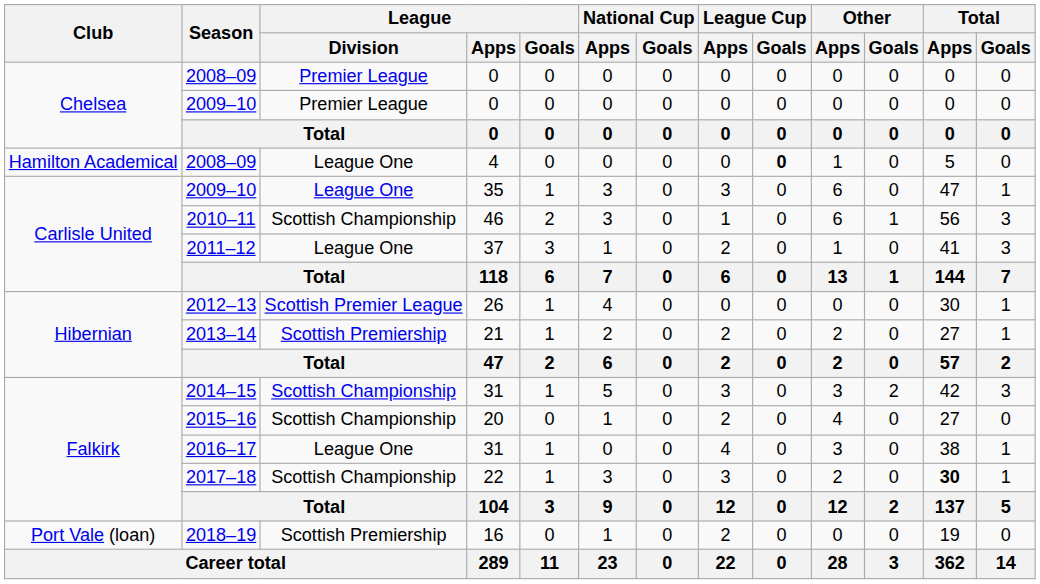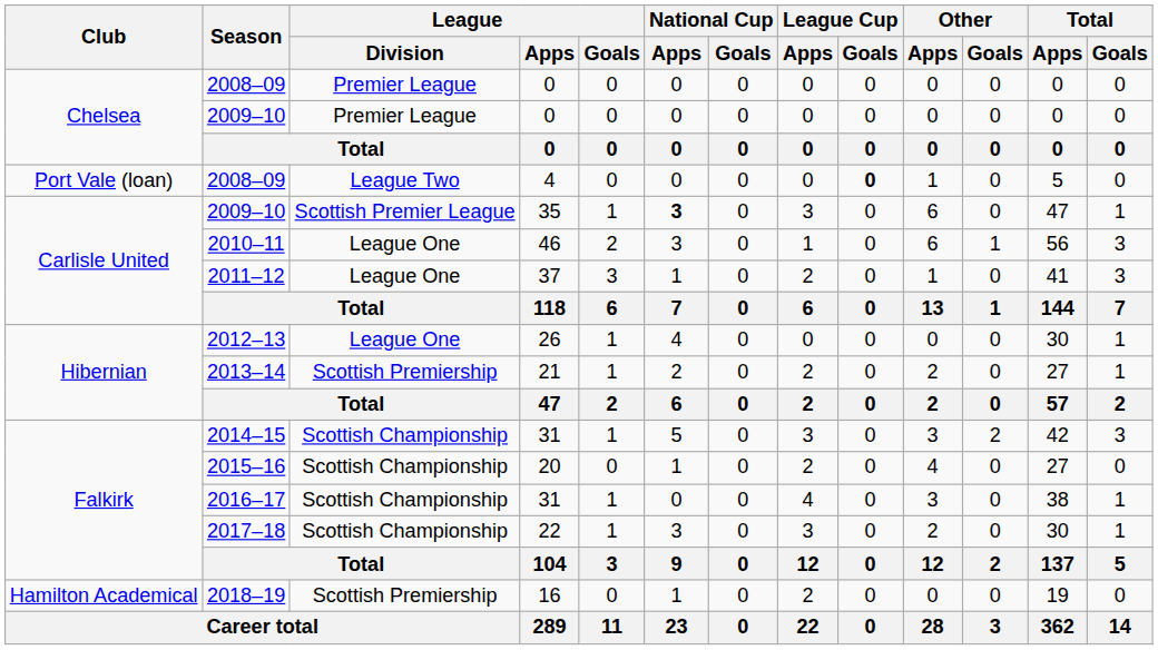 <table class="wikitable" style="text-align:center">
 <tr>
 <th rowspan="2">Club</th>
 <th rowspan="2">Season</th>
 <th colspan="3">League</th>
 <th colspan="2">National Cup</th>
 <th colspan="2">League Cup</th>
 <th colspan="2">Other</th>
 <th colspan="2">Total</th>
 </tr>
 <tr>
 <th>Division</th>
 <th>Apps</th>
 <th>Goals</th>
 <th>Apps</th>
 <th>Goals</th>
 <th>Apps</th>
 <th>Goals</th>
 <th>Apps</th>
 <th>Goals</th>
 <th>Apps</th>
 <th>Goals</th>
 </tr>
 <tr>
 <td rowspan="3"><a href='#'>Chelsea</a></td>
 <td><a href='#'>2008–09</a></td>
 <td><a href='#'>Premier League</a></td>
 <td>0</td>
 <td>0</td>
 <td>0</td>
 <td>0</td>
 <td>0</td>
 <td>0</td>
 <td>0</td>
 <td>0</td>
 <td>0</td>
 <td>0</td>
 </tr>
 <tr>
 <td><a href='#'>2009–10</a></td>
 <td>Premier League</td>
 <td>0</td>
 <td>0</td>
 <td>0</td>
 <td>0</td>
 <td>0</td>
 <td>0</td>
 <td>0</td>
 <td>0</td>
 <td>0</td>
 <td>0</td>
 </tr>
 <tr>
 <th colspan="2">Total</th>
 <th>0</th>
 <th>0</th>
 <th>0</th>
 <th>0</th>
 <th>0</th>
 <th>0</th>
 <th>0</th>
 <th>0</th>
 <th>0</th>
 <th>0</th>
 </tr>
 <tr>
-<td><a href='#'>Hamilton Academical</a></td>
+<td><a href='#'>Port Vale</a> (loan)</td>
 <td><a href='#'>2008–09</a></td>
-<td>League One</td>
+<td><a href='#'>League Two</a></td>
 <td>4</td>
 <td>0</td>
 <td>0</td>
 <td>0</td>
 <td>0</td>
 <td><strong>0</strong></td>
 <td>1</td>
 <td>0</td>
 <td>5</td>
 <td>0</td>
 </tr>
 <tr>
 <td rowspan="4"><a href='#'>Carlisle United</a></td>
 <td><a href='#'>2009–10</a></td>
-<td><a href='#'>League One</a></td>
+<td><a href='#'>Scottish Premier League</a></td>
 <td>35</td>
 <td>1</td>
-<td>3</td>
+<td><strong>3</strong></td>
 <td>0</td>
 <td>3</td>
 <td>0</td>
 <td>6</td>
 <td>0</td>
 <td>47</td>
 <td>1</td>
 </tr>
 <tr>
 <td><a href='#'>2010–11</a></td>
-<td>Scottish Championship</td>
+<td>League One</td>
 <td>46</td>
 <td>2</td>
 <td>3</td>
 <td>0</td>
 <td>1</td>
 <td>0</td>
 <td>6</td>
 <td>1</td>
 <td>56</td>
 <td>3</td>
 </tr>
 <tr>
 <td><a href='#'>2011–12</a></td>
 <td>League One</td>
 <td>37</td>
 <td>3</td>
 <td>1</td>
 <td>0</td>
 <td>2</td>
 <td>0</td>
 <td>1</td>
 <td>0</td>
 <td>41</td>
 <td>3</td>
 </tr>
 <tr>
 <th colspan="2">Total</th>
 <th>118</th>
 <th>6</th>
 <th>7</th>
 <th>0</th>
 <th>6</th>
 <th>0</th>
 <th>13</th>
 <th>1</th>
 <th>144</th>
 <th>7</th>
 </tr>
 <tr>
 <td rowspan="3"><a href='#'>Hibernian</a></td>
 <td><a href='#'>2012–13</a></td>
-<td><a href='#'>Scottish Premier League</a></td>
+<td><a href='#'>League One</a></td>
 <td>26</td>
 <td>1</td>
 <td>4</td>
 <td>0</td>
 <td>0</td>
 <td>0</td>
 <td>0</td>
 <td>0</td>
 <td>30</td>
 <td>1</td>
 </tr>
 <tr>
 <td><a href='#'>2013–14</a></td>
 <td><a href='#'>Scottish Premiership</a></td>
 <td>21</td>
 <td>1</td>
 <td>2</td>
 <td>0</td>
 <td>2</td>
 <td>0</td>
 <td>2</td>
 <td>0</td>
 <td>27</td>
 <td>1</td>
 </tr>
 <tr>
 <th colspan="2">Total</th>
 <th>47</th>
 <th>2</th>
 <th>6</th>
 <th>0</th>
 <th>2</th>
 <th>0</th>
 <th>2</th>
 <th>0</th>
 <th>57</th>
 <th>2</th>
 </tr>
 <tr>
 <td rowspan="5"><a href='#'>Falkirk</a></td>
 <td><a href='#'>2014–15</a></td>
 <td><a href='#'>Scottish Championship</a></td>
 <td>31</td>
 <td>1</td>
 <td>5</td>
 <td>0</td>
 <td>3</td>
 <td>0</td>
 <td>3</td>
 <td>2</td>
 <td>42</td>
 <td>3</td>
 </tr>
 <tr>
 <td><a href='#'>2015–16</a></td>
 <td>Scottish Championship</td>
 <td>20</td>
 <td>0</td>
 <td>1</td>
 <td>0</td>
 <td>2</td>
 <td>0</td>
 <td>4</td>
 <td>0</td>
 <td>27</td>
 <td>0</td>
 </tr>
 <tr>
 <td><a href='#'>2016–17</a></td>
-<td>League One</td>
+<td>Scottish Championship</td>
 <td>31</td>
 <td>1</td>
 <td>0</td>
 <td>0</td>
 <td>4</td>
 <td>0</td>
 <td>3</td>
 <td>0</td>
 <td>38</td>
 <td>1</td>
 </tr>
 <tr>
 <td><a href='#'>2017–18</a></td>
 <td>Scottish Championship</td>
 <td>22</td>
 <td>1</td>
 <td>3</td>
 <td>0</td>
 <td>3</td>
 <td>0</td>
 <td>2</td>
 <td>0</td>
-<td><strong>30</strong></td>
+<td>30</td>
 <td>1</td>
 </tr>
 <tr>
 <th colspan="2">Total</th>
 <th>104</th>
 <th>3</th>
 <th>9</th>
 <th>0</th>
 <th>12</th>
 <th>0</th>
 <th>12</th>
 <th>2</th>
 <th>137</th>
 <th>5</th>
 </tr>
 <tr>
-<td><a href='#'>Port Vale</a> (loan)</td>
+<td><a href='#'>Hamilton Academical</a></td>
 <td><a href='#'>2018–19</a></td>
 <td>Scottish Premiership</td>
 <td>16</td>
 <td>0</td>
 <td>1</td>
 <td>0</td>
 <td>2</td>
 <td>0</td>
 <td>0</td>
 <td>0</td>
 <td>19</td>
 <td>0</td>
 </tr>
 <tr>
 <th colspan="3">Career total</th>
 <th>289</th>
 <th>11</th>
 <th>23</th>
 <th>0</th>
 <th>22</th>
 <th>0</th>
 <th>28</th>
 <th>3</th>
 <th>362</th>
 <th>14</th>
 </tr>
 </table>
